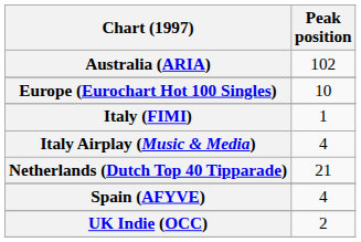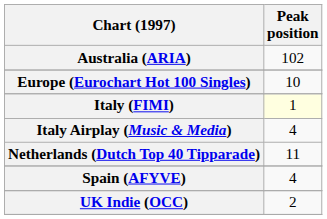 <table class="wikitable sortable plainrowheaders" style="text-align:center">
 <tr>
 <th scope="col">Chart (1997)</th>
 <th scope="col">Peak<br>position</th>
 </tr>
 <tr>
 <th scope="row">Australia (<a href='#'>ARIA</a>)</th>
 <td>102</td>
 </tr>
 <tr>
 </tr>
 <tr>
 <th scope="row">Europe (<a href='#'>Eurochart Hot 100 Singles</a>)</th>
 <td>10</td>
 </tr>
 <tr>
 </tr>
 <tr>
 </tr>
 <tr>
 <th scope="row">Italy (<a href='#'>FIMI</a>)</th>
-<td>1</td>
+<td style="background: lightyellow;">1</td>
 </tr>
 <tr>
 <th scope="row">Italy Airplay (<em><a href='#'>Music & Media</a></em>)</th>
 <td>4</td>
 </tr>
 <tr>
 <th scope="row">Netherlands (<a href='#'>Dutch Top 40 Tipparade</a>)</th>
-<td>21</td>
+<td>11</td>
 </tr>
 <tr>
 </tr>
 <tr>
 </tr>
 <tr>
 <th scope="row">Spain (<a href='#'>AFYVE</a>)</th>
 <td>4</td>
 </tr>
 <tr>
 </tr>
 <tr>
 </tr>
 <tr>
 </tr>
 <tr>
 <th scope="row"><a href='#'>UK Indie</a> (<a href='#'>OCC</a>)</th>
 <td>2</td>
 </tr>
 <tr>
 </tr>
 <tr>
 </tr>
 </table>
